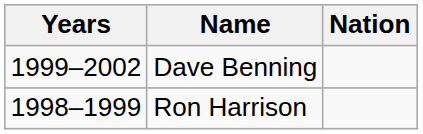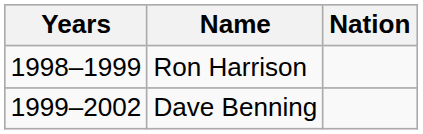 <table class="wikitable">
 <tr>
 <th>Years</th>
 <th>Name</th>
 <th>Nation</th>
 </tr>
 <tr>
+<td>1998–1999</td>
+<td>Ron Harrison</td>
+<td></td>
+</tr>
+<tr>
 <td>1999–2002</td>
 <td>Dave Benning</td>
 <td></td>
 </tr>
-<tr>
-<td>1998–1999</td>
-<td>Ron Harrison</td>
-<td></td>
-</tr>
 </table>
